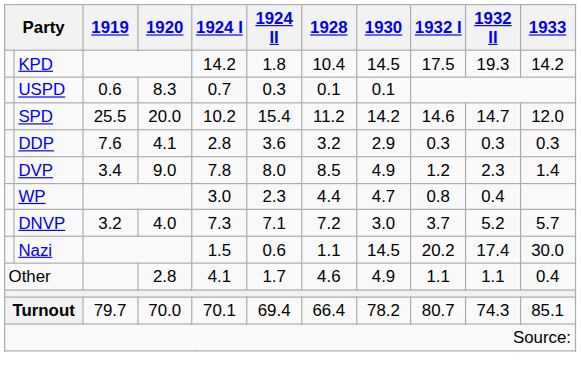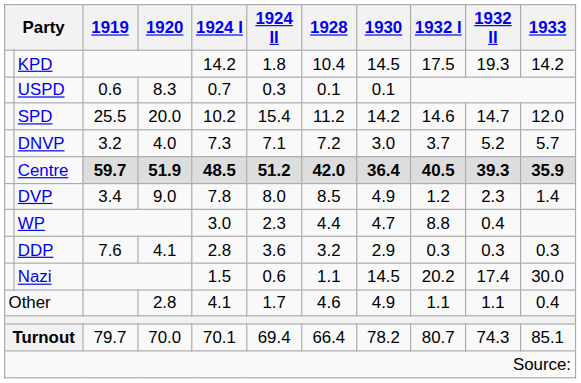 <table class=wikitable style="font-size:90%; text-align:center">
 <tr>
 <th style="width:60px" colspan=2>Party</th>
 <th style="width:40px"><a href='#'>1919</a></th>
 <th style="width:40px"><a href='#'>1920</a></th>
 <th style="width:40px"><a href='#'>1924 I</a></th>
 <th style="width:40px"><a href='#'>1924 II</a></th>
 <th style="width:40px"><a href='#'>1928</a></th>
 <th style="width:40px"><a href='#'>1930</a></th>
 <th style="width:40px"><a href='#'>1932 I</a></th>
 <th style="width:40px"><a href='#'>1932 II</a></th>
 <th style="width:40px"><a href='#'>1933</a></th>
 </tr>
 <tr>
 <td bgcolor=></td>
 <td align=left><a href='#'>KPD</a></td>
 <td colspan=2></td>
 <td>14.2</td>
 <td>1.8</td>
 <td>10.4</td>
 <td>14.5</td>
 <td>17.5</td>
 <td>19.3</td>
 <td>14.2</td>
 </tr>
 <tr>
 <td bgcolor=></td>
 <td align=left><a href='#'>USPD</a></td>
 <td>0.6</td>
 <td>8.3</td>
 <td>0.7</td>
 <td>0.3</td>
 <td>0.1</td>
 <td>0.1</td>
 </tr>
 <tr>
 <td bgcolor=></td>
 <td align=left><a href='#'>SPD</a></td>
 <td>25.5</td>
 <td>20.0</td>
 <td>10.2</td>
 <td>15.4</td>
 <td>11.2</td>
 <td>14.2</td>
 <td>14.6</td>
 <td>14.7</td>
 <td>12.0</td>
 </tr>
 <tr>
 <td bgcolor=></td>
-<td align=left><a href='#'>DDP</a></td>
-<td>7.6</td>
-<td>4.1</td>
-<td>2.8</td>
-<td>3.6</td>
+<td align=left><a href='#'>DNVP</a></td>
 <td>3.2</td>
-<td>2.9</td>
-<td>0.3</td>
-<td>0.3</td>
-<td>0.3</td>
+<td>4.0</td>
+<td>7.3</td>
+<td>7.1</td>
+<td>7.2</td>
+<td>3.0</td>
+<td>3.7</td>
+<td>5.2</td>
+<td>5.7</td>
+</tr>
+<tr>
+<td bgcolor=></td>
+<td align=left><a href='#'>Centre</a></td>
+<td bgcolor=#DDDDDD><strong>59.7</strong></td>
+<td bgcolor=#DDDDDD><strong>51.9</strong></td>
+<td bgcolor=#DDDDDD><strong>48.5</strong></td>
+<td bgcolor=#DDDDDD><strong>51.2</strong></td>
+<td bgcolor=#DDDDDD><strong>42.0</strong></td>
+<td bgcolor=#DDDDDD><strong>36.4</strong></td>
+<td bgcolor=#DDDDDD><strong>40.5</strong></td>
+<td bgcolor=#DDDDDD><strong>39.3</strong></td>
+<td bgcolor=#DDDDDD><strong>35.9</strong></td>
 </tr>
 <tr>
 <td bgcolor=></td>
 <td align=left><a href='#'>DVP</a></td>
 <td>3.4</td>
 <td>9.0</td>
 <td>7.8</td>
 <td>8.0</td>
 <td>8.5</td>
 <td>4.9</td>
 <td>1.2</td>
 <td>2.3</td>
 <td>1.4</td>
 </tr>
 <tr>
 <td bgcolor=></td>
 <td align=left><a href='#'>WP</a></td>
 <td colspan=2></td>
 <td>3.0</td>
 <td>2.3</td>
 <td>4.4</td>
 <td>4.7</td>
-<td>0.8</td>
+<td>8.8</td>
 <td>0.4</td>
 </tr>
 <tr>
 <td bgcolor=></td>
-<td align=left><a href='#'>DNVP</a></td>
+<td align=left><a href='#'>DDP</a></td>
+<td>7.6</td>
+<td>4.1</td>
+<td>2.8</td>
+<td>3.6</td>
 <td>3.2</td>
-<td>4.0</td>
-<td>7.3</td>
-<td>7.1</td>
-<td>7.2</td>
-<td>3.0</td>
-<td>3.7</td>
-<td>5.2</td>
-<td>5.7</td>
+<td>2.9</td>
+<td>0.3</td>
+<td>0.3</td>
+<td>0.3</td>
 </tr>
 <tr>
 <td bgcolor=></td>
 <td align=left><a href='#'>Nazi</a></td>
 <td colspan=2></td>
 <td>1.5</td>
 <td>0.6</td>
 <td>1.1</td>
 <td>14.5</td>
 <td>20.2</td>
 <td>17.4</td>
 <td>30.0</td>
 </tr>
 <tr>
 <td colspan=2 align=left>Other</td>
 <td></td>
 <td>2.8</td>
 <td>4.1</td>
 <td>1.7</td>
 <td>4.6</td>
 <td>4.9</td>
 <td>1.1</td>
 <td>1.1</td>
 <td>0.4</td>
 </tr>
 <tr>
 <th colspan=11></th>
 </tr>
 <tr>
 <th colspan=2 align=left>Turnout</th>
 <td>79.7</td>
 <td>70.0</td>
 <td>70.1</td>
 <td>69.4</td>
 <td>66.4</td>
 <td>78.2</td>
 <td>80.7</td>
 <td>74.3</td>
 <td>85.1</td>
 </tr>
 <tr>
 <td colspan=11 align=right>Source: </td>
 </tr>
 </table>
